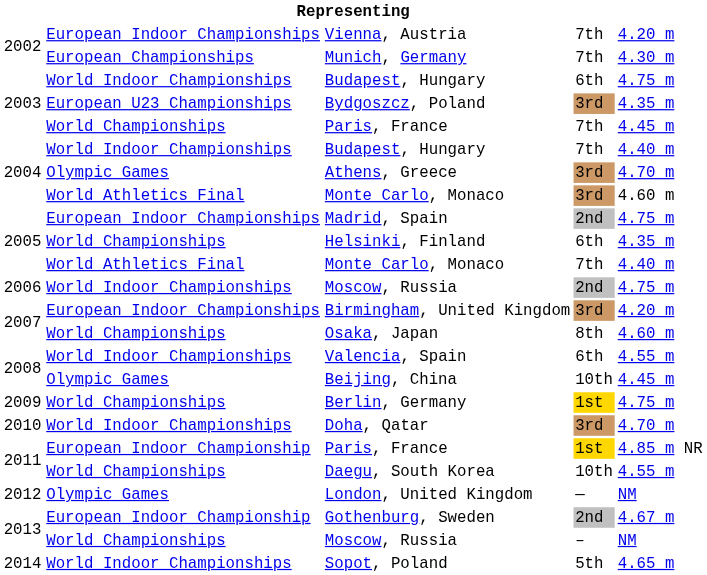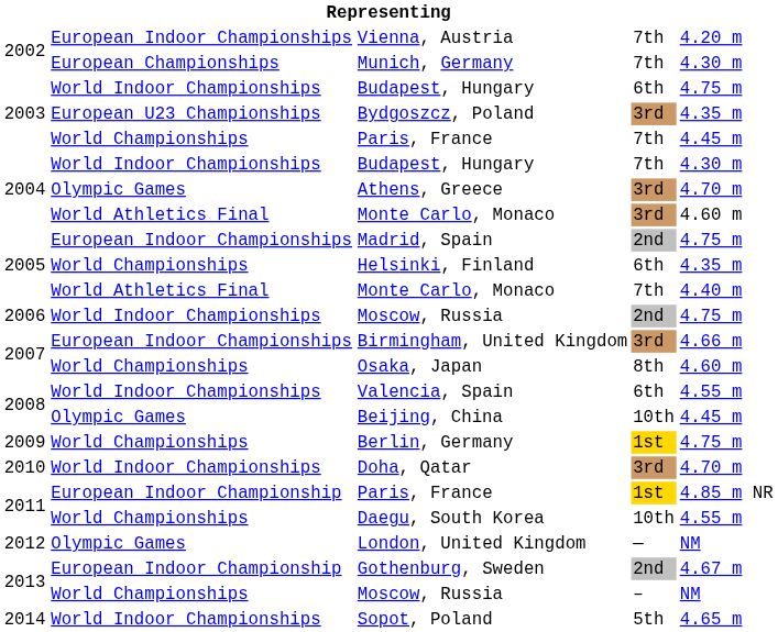 <table>
 <tr>
 <th colspan="5">Representing </th>
 </tr>
 <tr>
 <td rowspan=2>2002</td>
 <td><a href='#'>European Indoor Championships</a></td>
 <td><a href='#'>Vienna</a>, Austria</td>
 <td>7th</td>
 <td><a href='#'>4.20 m</a></td>
 </tr>
 <tr>
 <td><a href='#'>European Championships</a></td>
 <td><a href='#'>Munich</a>, <a href='#'>Germany</a></td>
 <td>7th</td>
 <td><a href='#'>4.30 m</a></td>
 </tr>
 <tr>
 <td rowspan=3>2003</td>
 <td><a href='#'>World Indoor Championships</a></td>
 <td><a href='#'>Budapest</a>, Hungary</td>
 <td>6th</td>
 <td><a href='#'>4.75 m</a></td>
 </tr>
 <tr>
 <td><a href='#'>European U23 Championships</a></td>
 <td><a href='#'>Bydgoszcz</a>, Poland</td>
 <td bgcolor="CC9966">3rd</td>
 <td><a href='#'>4.35 m</a></td>
 </tr>
 <tr>
 <td><a href='#'>World Championships</a></td>
 <td><a href='#'>Paris</a>, France</td>
 <td>7th</td>
 <td><a href='#'>4.45 m</a></td>
 </tr>
 <tr>
 <td rowspan=3>2004</td>
 <td><a href='#'>World Indoor Championships</a></td>
 <td><a href='#'>Budapest</a>, Hungary</td>
 <td>7th</td>
-<td><a href='#'>4.40 m</a></td>
+<td><a href='#'>4.30 m</a></td>
 </tr>
 <tr>
 <td><a href='#'>Olympic Games</a></td>
 <td><a href='#'>Athens</a>, Greece</td>
 <td bgcolor="CC9966">3rd</td>
 <td><a href='#'>4.70 m</a></td>
 </tr>
 <tr>
 <td><a href='#'>World Athletics Final</a></td>
 <td><a href='#'>Monte Carlo</a>, Monaco</td>
 <td bgcolor="CC9966">3rd</td>
 <td>4.60 m</td>
 </tr>
 <tr>
 <td rowspan=3>2005</td>
 <td><a href='#'>European Indoor Championships</a></td>
 <td><a href='#'>Madrid</a>, Spain</td>
 <td bgcolor=silver>2nd</td>
 <td><a href='#'>4.75 m</a></td>
 </tr>
 <tr>
 <td><a href='#'>World Championships</a></td>
 <td><a href='#'>Helsinki</a>, Finland</td>
 <td>6th</td>
 <td><a href='#'>4.35 m</a></td>
 </tr>
 <tr>
 <td><a href='#'>World Athletics Final</a></td>
 <td><a href='#'>Monte Carlo</a>, Monaco</td>
 <td>7th</td>
 <td><a href='#'>4.40 m</a></td>
 </tr>
 <tr>
 <td>2006</td>
 <td><a href='#'>World Indoor Championships</a></td>
 <td><a href='#'>Moscow</a>, Russia</td>
 <td bgcolor="silver">2nd</td>
 <td><a href='#'>4.75 m</a></td>
 </tr>
 <tr>
 <td rowspan=2>2007</td>
 <td><a href='#'>European Indoor Championships</a></td>
 <td><a href='#'>Birmingham</a>, United Kingdom</td>
 <td bgcolor=cc9966>3rd</td>
-<td><a href='#'>4.20 m</a></td>
+<td><a href='#'>4.66 m</a></td>
 </tr>
 <tr>
 <td><a href='#'>World Championships</a></td>
 <td><a href='#'>Osaka</a>, Japan</td>
 <td>8th</td>
 <td><a href='#'>4.60 m</a></td>
 </tr>
 <tr>
 <td rowspan=2>2008</td>
 <td><a href='#'>World Indoor Championships</a></td>
 <td><a href='#'>Valencia</a>, Spain</td>
 <td>6th</td>
 <td><a href='#'>4.55 m</a></td>
 </tr>
 <tr>
 <td><a href='#'>Olympic Games</a></td>
 <td><a href='#'>Beijing</a>, China</td>
 <td>10th</td>
 <td><a href='#'>4.45 m</a></td>
 </tr>
 <tr>
 <td>2009</td>
 <td><a href='#'>World Championships</a></td>
 <td><a href='#'>Berlin</a>, Germany</td>
 <td bgcolor="gold">1st</td>
 <td><a href='#'>4.75 m</a></td>
 </tr>
 <tr>
 <td>2010</td>
 <td><a href='#'>World Indoor Championships</a></td>
 <td><a href='#'>Doha</a>, Qatar</td>
 <td bgcolor="CC9966">3rd</td>
 <td><a href='#'>4.70 m</a></td>
 </tr>
 <tr>
 <td rowspan=2>2011</td>
 <td><a href='#'>European Indoor Championship</a></td>
 <td><a href='#'>Paris</a>, France</td>
 <td bgcolor="gold">1st</td>
 <td><a href='#'>4.85 m</a> NR</td>
 </tr>
 <tr>
 <td><a href='#'>World Championships</a></td>
 <td><a href='#'>Daegu</a>, South Korea</td>
 <td>10th</td>
 <td><a href='#'>4.55 m</a></td>
 </tr>
 <tr>
 <td>2012</td>
 <td><a href='#'>Olympic Games</a></td>
 <td><a href='#'>London</a>, United Kingdom</td>
 <td>—</td>
 <td><a href='#'>NM</a></td>
 </tr>
 <tr>
 <td rowspan=2>2013</td>
 <td><a href='#'>European Indoor Championship</a></td>
 <td><a href='#'>Gothenburg</a>, Sweden</td>
 <td bgcolor="silver">2nd</td>
 <td><a href='#'>4.67 m</a></td>
 </tr>
 <tr>
 <td><a href='#'>World Championships</a></td>
 <td><a href='#'>Moscow</a>, Russia</td>
 <td>–</td>
 <td><a href='#'>NM</a></td>
 </tr>
 <tr>
 <td>2014</td>
 <td><a href='#'>World Indoor Championships</a></td>
 <td><a href='#'>Sopot</a>, Poland</td>
 <td>5th</td>
 <td><a href='#'>4.65 m</a></td>
 </tr>
 </table>
